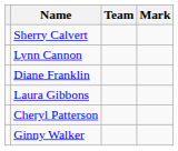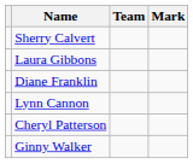 <table class=wikitable>
 <tr>
 <th></th>
 <th>Name</th>
 <th>Team</th>
 <th>Mark</th>
 </tr>
 <tr>
 <td></td>
 <td><a href='#'>Sherry Calvert</a></td>
 <td></td>
 <td></td>
 </tr>
 <tr>
 <td></td>
-<td><a href='#'>Lynn Cannon</a></td>
+<td><a href='#'>Laura Gibbons</a></td>
 <td></td>
 <td></td>
 </tr>
 <tr>
 <td></td>
 <td><a href='#'>Diane Franklin</a></td>
 <td></td>
 <td></td>
 </tr>
 <tr>
 <td></td>
-<td><a href='#'>Laura Gibbons</a></td>
+<td><a href='#'>Lynn Cannon</a></td>
 <td></td>
 <td></td>
 </tr>
 <tr>
 <td></td>
 <td><a href='#'>Cheryl Patterson</a></td>
 <td></td>
 <td></td>
 </tr>
 <tr>
 <td></td>
 <td><a href='#'>Ginny Walker</a></td>
 <td></td>
 <td></td>
 </tr>
 </table>
